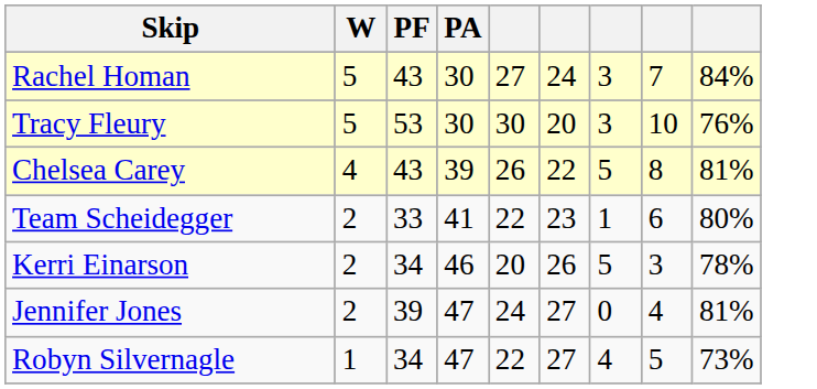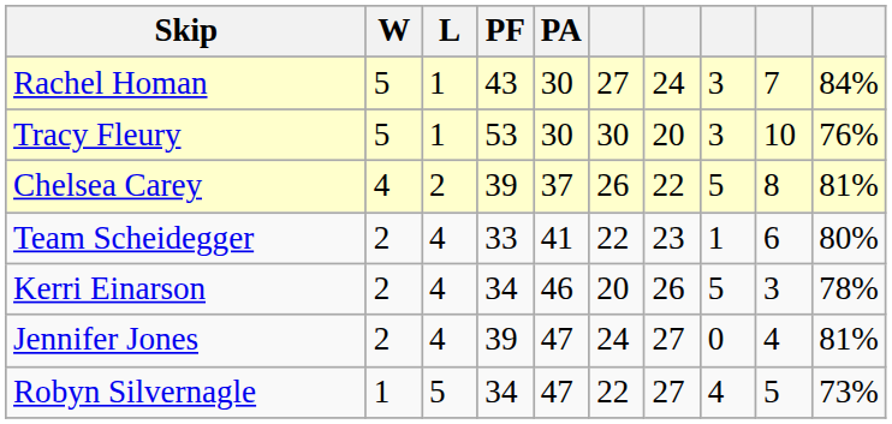 <table class= "wikitable">
 <tr>
 <th width=170>Skip</th>
 <th width=20>W</th>
+<th width=20>L</th>
 <th width=20>PF</th>
 <th width=20>PA</th>
 <th width=20></th>
 <th width=20></th>
 <th width=20></th>
 <th width=20></th>
 <th width=20></th>
 </tr>
 <tr bgcolor=#ffffcc>
 <td> <a href='#'>Rachel Homan</a></td>
 <td>5</td>
+<td>1</td>
 <td>43</td>
 <td>30</td>
 <td>27</td>
 <td>24</td>
 <td>3</td>
 <td>7</td>
 <td>84%</td>
 </tr>
 <tr bgcolor=#ffffcc>
 <td> <a href='#'>Tracy Fleury</a></td>
 <td>5</td>
+<td>1</td>
 <td>53</td>
 <td>30</td>
 <td>30</td>
 <td>20</td>
 <td>3</td>
 <td>10</td>
 <td>76%</td>
 </tr>
 <tr bgcolor=#ffffcc>
 <td> <a href='#'>Chelsea Carey</a></td>
 <td>4</td>
-<td>43</td>
+<td>2</td>
 <td>39</td>
+<td>37</td>
 <td>26</td>
 <td>22</td>
 <td>5</td>
 <td>8</td>
 <td>81%</td>
 </tr>
 <tr>
 <td> <a href='#'>Team Scheidegger</a></td>
 <td>2</td>
+<td>4</td>
 <td>33</td>
 <td>41</td>
 <td>22</td>
 <td>23</td>
 <td>1</td>
 <td>6</td>
 <td>80%</td>
 </tr>
 <tr>
 <td> <a href='#'>Kerri Einarson</a></td>
 <td>2</td>
+<td>4</td>
 <td>34</td>
 <td>46</td>
 <td>20</td>
 <td>26</td>
 <td>5</td>
 <td>3</td>
 <td>78%</td>
 </tr>
 <tr>
 <td> <a href='#'>Jennifer Jones</a></td>
 <td>2</td>
+<td>4</td>
 <td>39</td>
 <td>47</td>
 <td>24</td>
 <td>27</td>
 <td>0</td>
 <td>4</td>
 <td>81%</td>
 </tr>
 <tr>
 <td> <a href='#'>Robyn Silvernagle</a></td>
 <td>1</td>
+<td>5</td>
 <td>34</td>
 <td>47</td>
 <td>22</td>
 <td>27</td>
 <td>4</td>
 <td>5</td>
 <td>73%</td>
 </tr>
 </table>
